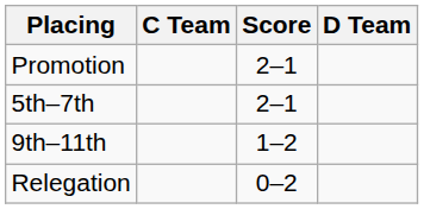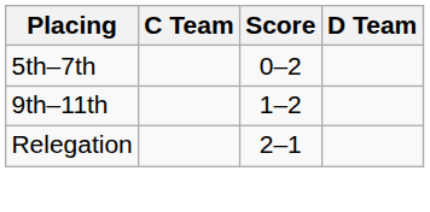 <table class=wikitable style="border:1px solid #AAAAAA;">
 <tr>
 <th>Placing</th>
 <th>C Team</th>
 <th>Score</th>
 <th>D Team</th>
 </tr>
 <tr>
-<td>Promotion</td>
-<td><strong></strong></td>
-<td align="center">2–1</td>
-<td></td>
-</tr>
-<tr>
 <td>5th–7th</td>
 <td></td>
-<td align="center">2–1</td>
+<td align="center">0–2</td>
 <td></td>
 </tr>
 <tr>
 <td>9th–11th</td>
 <td></td>
 <td align="center">1–2</td>
 <td></td>
 </tr>
 <tr>
 <td>Relegation</td>
 <td></td>
-<td align="center">0–2</td>
+<td align="center">2–1</td>
 <td><em></em></td>
 </tr>
 </table>
